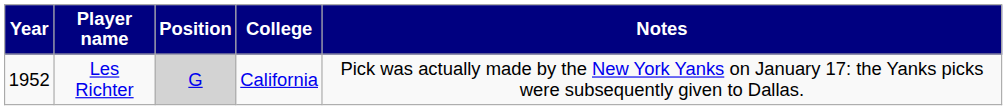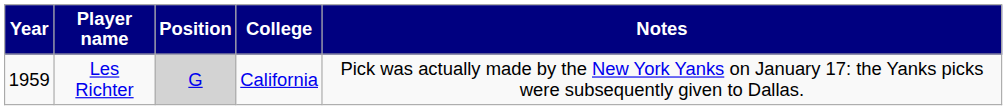 <table class="wikitable" style="text-align:center">
 <tr>
 <th scope="col" style="background:navy; color:white;">Year</th>
 <th scope="col" style="background:navy; color:white;">Player name</th>
 <th scope="col" style="background:navy; color:white;">Position</th>
 <th scope="col" style="background:navy; color:white;">College</th>
 <th scope="col" style="background:navy; color:white;">Notes</th>
 </tr>
 <tr>
-<td>1952</td>
+<td>1959</td>
 <td><a href='#'>Les Richter</a></td>
 <td style="background: lightgrey;"><a href='#'>G</a></td>
 <td><a href='#'>California</a></td>
 <td>Pick was actually made by the <a href='#'>New York Yanks</a> on January 17: the Yanks picks were subsequently given to Dallas.</td>
 </tr>
 </table>
